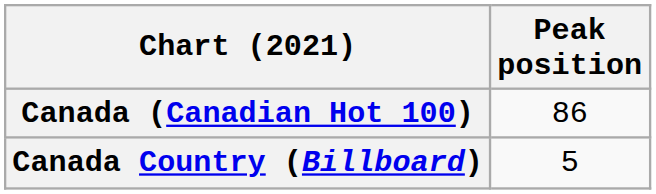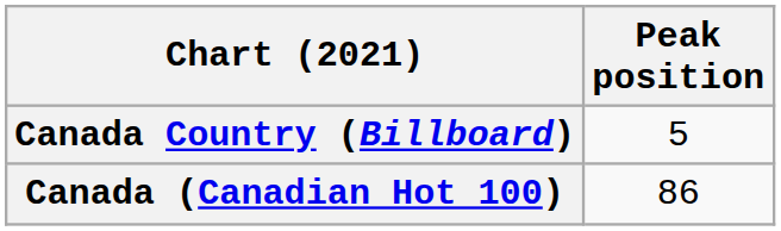 <table class="wikitable sortable plainrowheaders" style="text-align:center;">
 <tr>
 <th>Chart (2021)</th>
 <th>Peak<br>position</th>
 </tr>
 <tr>
+<th scope="row">Canada <a href='#'>Country</a> (<a href='#'><em>Billboard</em></a>)</th>
+<td>5</td>
+</tr>
+<tr>
 <th scope="row">Canada (<a href='#'>Canadian Hot 100</a>)</th>
 <td>86</td>
 </tr>
-<tr>
-<th scope="row">Canada <a href='#'>Country</a> (<a href='#'><em>Billboard</em></a>)</th>
-<td>5</td>
-</tr>
 </table>
